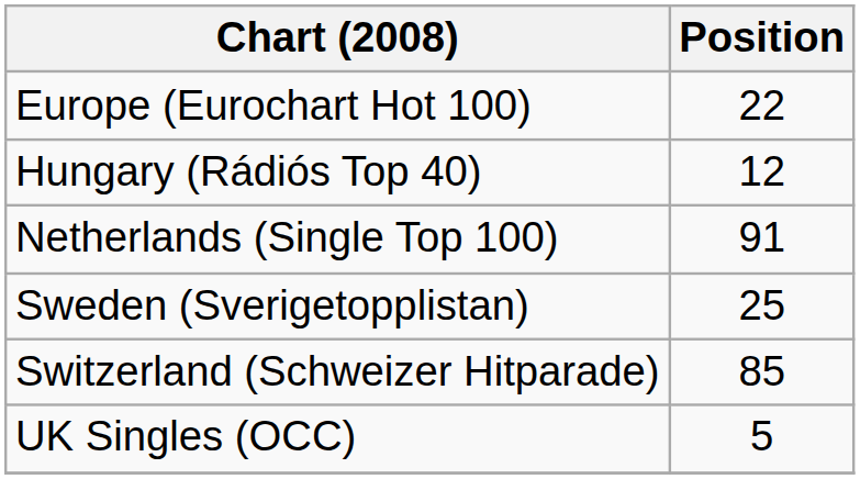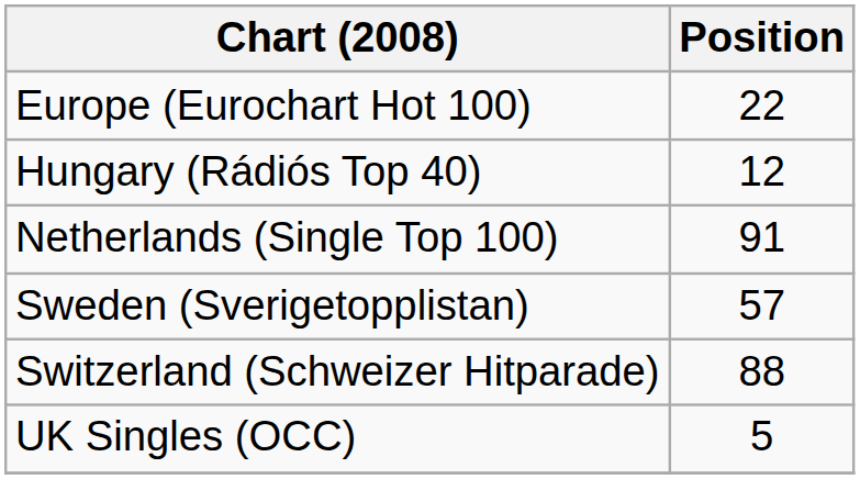 <table class="wikitable sortable">
 <tr>
 <th>Chart (2008)</th>
 <th>Position</th>
 </tr>
 <tr>
 <td>Europe (Eurochart Hot 100)</td>
 <td style="text-align:center;">22</td>
 </tr>
 <tr>
 <td>Hungary (Rádiós Top 40)</td>
 <td style="text-align:center;">12</td>
 </tr>
 <tr>
 <td>Netherlands (Single Top 100)</td>
 <td style="text-align:center;">91</td>
 </tr>
 <tr>
 <td>Sweden (Sverigetopplistan)</td>
-<td style="text-align:center;">25</td>
+<td style="text-align:center;">57</td>
 </tr>
 <tr>
 <td>Switzerland (Schweizer Hitparade)</td>
-<td style="text-align:center;">85</td>
+<td style="text-align:center;">88</td>
 </tr>
 <tr>
 <td>UK Singles (OCC)</td>
 <td style="text-align:center;">5</td>
 </tr>
 <tr>
 </tr>
 </table>
